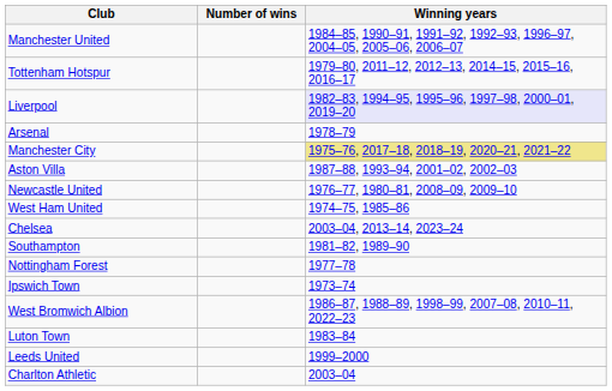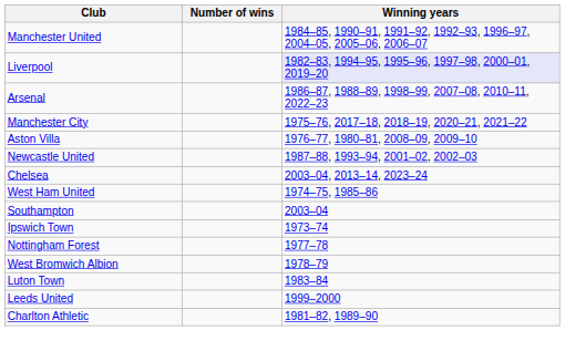 <table class="wikitable" style="width:90%">
 <tr>
 <th width=32%>Club</th>
 <th Width=18%>Number of wins</th>
 <th Width=50%>Winning years</th>
 </tr>
 <tr>
 <td><a href='#'>Manchester United</a></td>
 <td></td>
 <td><a href='#'>1984–85</a>, <a href='#'>1990–91</a>, <a href='#'>1991–92</a>, <a href='#'>1992–93</a>, <a href='#'>1996–97</a>, <a href='#'>2004–05</a>, <a href='#'>2005–06</a>, <a href='#'>2006–07</a></td>
 </tr>
 <tr>
-<td><a href='#'>Tottenham Hotspur</a></td>
-<td></td>
-<td><a href='#'>1979–80</a>, <a href='#'>2011–12</a>, <a href='#'>2012–13</a>, <a href='#'>2014–15</a>, <a href='#'>2015–16</a>, <a href='#'>2016–17</a></td>
-</tr>
-<tr>
 <td><a href='#'>Liverpool</a></td>
 <td></td>
 <td style="background: lavender;"><a href='#'>1982–83</a>, <a href='#'>1994–95</a>, <a href='#'>1995–96</a>, <a href='#'>1997–98</a>, <a href='#'>2000–01</a>, <a href='#'>2019–20</a></td>
 </tr>
 <tr>
 <td><a href='#'>Arsenal</a></td>
 <td></td>
-<td><a href='#'>1978–79</a></td>
+<td><a href='#'>1986–87</a>, <a href='#'>1988–89</a>, <a href='#'>1998–99</a>, <a href='#'>2007–08</a>, <a href='#'>2010–11</a>, <a href='#'>2022–23</a></td>
 </tr>
 <tr>
 <td><a href='#'>Manchester City</a></td>
 <td></td>
-<td style="background: khaki;"><a href='#'>1975–76</a>, <a href='#'>2017–18</a>, <a href='#'>2018–19</a>, <a href='#'>2020–21</a>, <a href='#'>2021–22</a></td>
+<td><a href='#'>1975–76</a>, <a href='#'>2017–18</a>, <a href='#'>2018–19</a>, <a href='#'>2020–21</a>, <a href='#'>2021–22</a></td>
 </tr>
 <tr>
 <td><a href='#'>Aston Villa</a></td>
 <td></td>
-<td><a href='#'>1987–88</a>, <a href='#'>1993–94</a>,  <a href='#'>2001–02</a>, <a href='#'>2002–03</a></td>
+<td><a href='#'>1976–77</a>, <a href='#'>1980–81</a>, <a href='#'>2008–09</a>, <a href='#'>2009–10</a></td>
 </tr>
 <tr>
 <td><a href='#'>Newcastle United</a></td>
 <td></td>
-<td><a href='#'>1976–77</a>, <a href='#'>1980–81</a>, <a href='#'>2008–09</a>, <a href='#'>2009–10</a></td>
+<td><a href='#'>1987–88</a>, <a href='#'>1993–94</a>,  <a href='#'>2001–02</a>, <a href='#'>2002–03</a></td>
+</tr>
+<tr>
+<td><a href='#'>Chelsea</a></td>
+<td></td>
+<td><a href='#'>2003–04</a>, <a href='#'>2013–14</a>, <a href='#'>2023–24</a></td>
 </tr>
 <tr>
 <td><a href='#'>West Ham United</a></td>
 <td></td>
 <td><a href='#'>1974–75</a>, <a href='#'>1985–86</a></td>
 </tr>
 <tr>
-<td><a href='#'>Chelsea</a></td>
+<td><a href='#'>Southampton</a></td>
 <td></td>
-<td><a href='#'>2003–04</a>, <a href='#'>2013–14</a>, <a href='#'>2023–24</a></td>
+<td><a href='#'>2003–04</a></td>
 </tr>
 <tr>
-<td><a href='#'>Southampton</a></td>
+<td><a href='#'>Ipswich Town</a></td>
 <td></td>
-<td><a href='#'>1981–82</a>, <a href='#'>1989–90</a></td>
+<td><a href='#'>1973–74</a></td>
 </tr>
 <tr>
 <td><a href='#'>Nottingham Forest</a></td>
 <td></td>
 <td><a href='#'>1977–78</a></td>
 </tr>
 <tr>
-<td><a href='#'>Ipswich Town</a></td>
-<td></td>
-<td><a href='#'>1973–74</a></td>
-</tr>
-<tr>
 <td><a href='#'>West Bromwich Albion</a></td>
 <td></td>
-<td><a href='#'>1986–87</a>, <a href='#'>1988–89</a>, <a href='#'>1998–99</a>, <a href='#'>2007–08</a>, <a href='#'>2010–11</a>, <a href='#'>2022–23</a></td>
+<td><a href='#'>1978–79</a></td>
 </tr>
 <tr>
 <td><a href='#'>Luton Town</a></td>
 <td></td>
 <td><a href='#'>1983–84</a></td>
 </tr>
 <tr>
 <td><a href='#'>Leeds United</a></td>
 <td></td>
 <td><a href='#'>1999–2000</a></td>
 </tr>
 <tr>
 <td><a href='#'>Charlton Athletic</a></td>
 <td></td>
-<td><a href='#'>2003–04</a></td>
+<td><a href='#'>1981–82</a>, <a href='#'>1989–90</a></td>
 </tr>
 </table>
